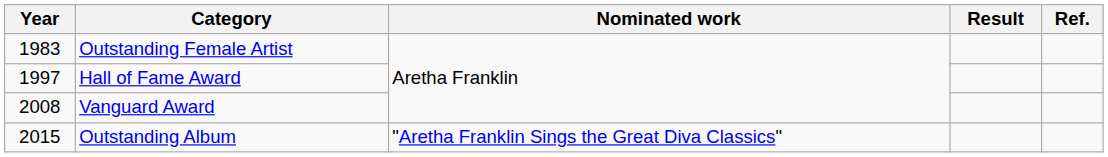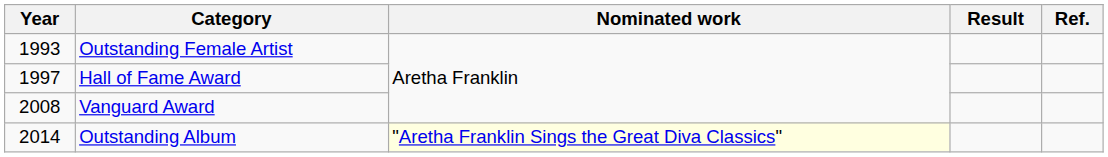 <table class="wikitable" style="width:75%;">
 <tr>
 <th>Year</th>
 <th>Category</th>
 <th>Nominated work</th>
 <th>Result</th>
 <th>Ref.</th>
 </tr>
 <tr>
-<td align="center">1983</td>
+<td align="center">1993</td>
 <td><a href='#'>Outstanding Female Artist</a></td>
 <td rowspan="3">Aretha Franklin</td>
 <td></td>
 <td></td>
 </tr>
 <tr>
 <td align="center">1997</td>
 <td><a href='#'>Hall of Fame Award</a></td>
 <td></td>
 <td align="center"></td>
 </tr>
 <tr>
 <td align="center">2008</td>
 <td><a href='#'>Vanguard Award</a></td>
 <td></td>
 <td align="center"></td>
 </tr>
 <tr>
-<td align="center">2015</td>
+<td align="center">2014</td>
 <td><a href='#'>Outstanding Album</a></td>
-<td>"<a href='#'>Aretha Franklin Sings the Great Diva Classics</a>"</td>
+<td style="background: lightyellow;">"<a href='#'>Aretha Franklin Sings the Great Diva Classics</a>"</td>
 <td></td>
 <td align="center"></td>
 </tr>
 </table>
